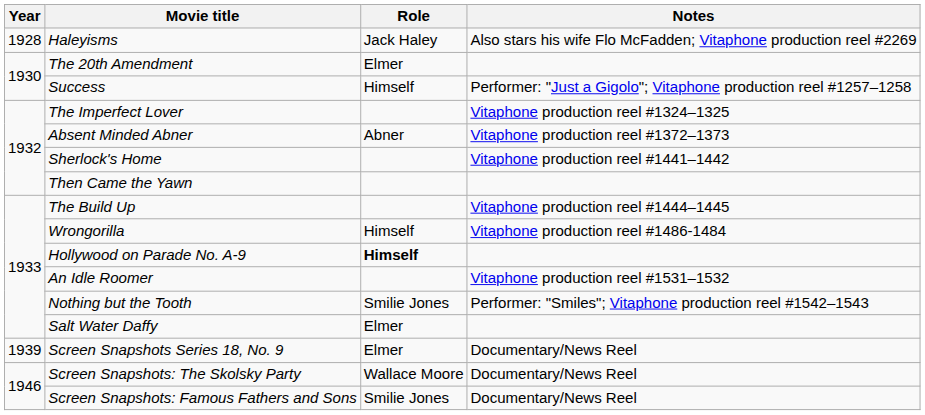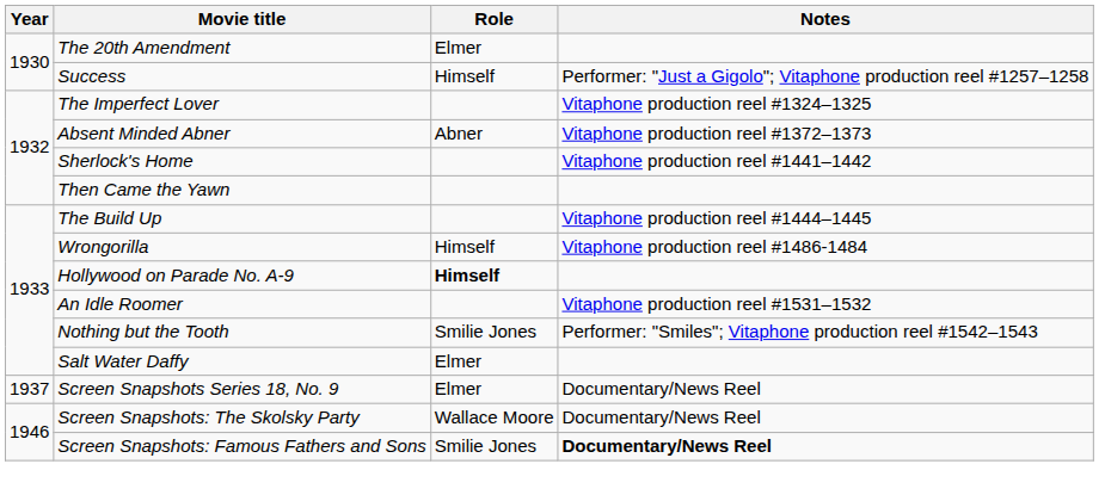 <table class="wikitable">
 <tr>
 <th>Year</th>
 <th>Movie title</th>
 <th>Role</th>
 <th>Notes</th>
-</tr>
-<tr>
-<td>1928</td>
-<td><em>Haleyisms</em></td>
-<td>Jack Haley</td>
-<td>Also stars his wife Flo McFadden; <a href='#'>Vitaphone</a> production reel #2269</td>
 </tr>
 <tr>
 <td rowspan="2">1930</td>
 <td><em>The 20th Amendment</em></td>
 <td>Elmer</td>
 <td></td>
 </tr>
 <tr>
 <td><em>Success</em></td>
 <td>Himself</td>
 <td>Performer: "<a href='#'>Just a Gigolo</a>"; <a href='#'>Vitaphone</a> production reel #1257–1258</td>
 </tr>
 <tr>
 <td rowspan="4">1932</td>
 <td><em>The Imperfect Lover</em></td>
 <td></td>
 <td><a href='#'>Vitaphone</a> production reel #1324–1325</td>
 </tr>
 <tr>
 <td><em>Absent Minded Abner</em></td>
 <td>Abner</td>
 <td><a href='#'>Vitaphone</a> production reel #1372–1373</td>
 </tr>
 <tr>
 <td><em>Sherlock's Home</em></td>
 <td></td>
 <td><a href='#'>Vitaphone</a> production reel #1441–1442</td>
 </tr>
 <tr>
 <td><em>Then Came the Yawn</em></td>
 <td></td>
 <td></td>
 </tr>
 <tr>
 <td rowspan="6">1933</td>
 <td><em>The Build Up</em></td>
 <td></td>
 <td><a href='#'>Vitaphone</a> production reel #1444–1445</td>
 </tr>
 <tr>
 <td><em>Wrongorilla</em></td>
 <td>Himself</td>
 <td><a href='#'>Vitaphone</a> production reel #1486-1484</td>
 </tr>
 <tr>
 <td><em>Hollywood on Parade No. A-9</em></td>
 <td><strong>Himself</strong></td>
 <td></td>
 </tr>
 <tr>
 <td><em>An Idle Roomer</em></td>
 <td></td>
 <td><a href='#'>Vitaphone</a> production reel #1531–1532</td>
 </tr>
 <tr>
 <td><em>Nothing but the Tooth</em></td>
 <td>Smilie Jones</td>
 <td>Performer: "Smiles"; <a href='#'>Vitaphone</a> production reel #1542–1543</td>
 </tr>
 <tr>
 <td><em>Salt Water Daffy</em></td>
 <td>Elmer</td>
 <td></td>
 </tr>
 <tr>
-<td>1939</td>
+<td>1937</td>
 <td><em>Screen Snapshots Series 18, No. 9</em></td>
 <td>Elmer</td>
 <td>Documentary/News Reel</td>
 </tr>
 <tr>
 <td rowspan="2">1946</td>
 <td><em>Screen Snapshots: The Skolsky Party</em></td>
 <td>Wallace Moore</td>
 <td>Documentary/News Reel</td>
 </tr>
 <tr>
 <td><em>Screen Snapshots: Famous Fathers and Sons</em></td>
 <td>Smilie Jones</td>
-<td>Documentary/News Reel</td>
+<td><strong>Documentary/News Reel</strong></td>
 </tr>
 </table>
